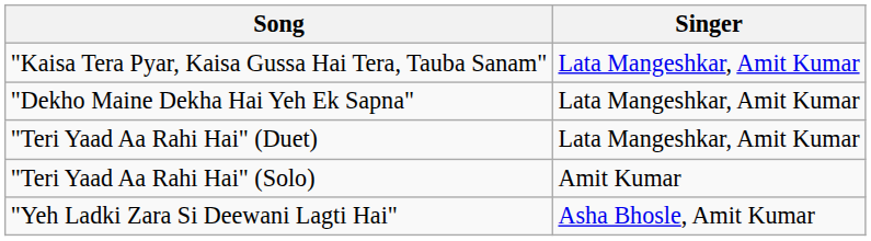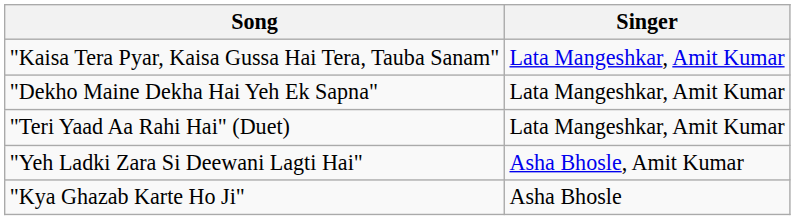 <table class="wikitable">
 <tr>
 <th>Song</th>
 <th>Singer</th>
 </tr>
 <tr>
 <td>"Kaisa Tera Pyar, Kaisa Gussa Hai Tera, Tauba Sanam"</td>
 <td><a href='#'>Lata Mangeshkar</a>, <a href='#'>Amit Kumar</a></td>
 </tr>
 <tr>
 <td>"Dekho Maine Dekha Hai Yeh Ek Sapna"</td>
 <td>Lata Mangeshkar, Amit Kumar</td>
 </tr>
 <tr>
 <td>"Teri Yaad Aa Rahi Hai" (Duet)</td>
 <td>Lata Mangeshkar, Amit Kumar</td>
 </tr>
 <tr>
-<td>"Teri Yaad Aa Rahi Hai" (Solo)</td>
-<td>Amit Kumar</td>
-</tr>
-<tr>
 <td>"Yeh Ladki Zara Si Deewani Lagti Hai"</td>
 <td><a href='#'>Asha Bhosle</a>, Amit Kumar</td>
 </tr>
+<tr>
+<td>"Kya Ghazab Karte Ho Ji"</td>
+<td>Asha Bhosle</td>
+</tr>
 </table>
